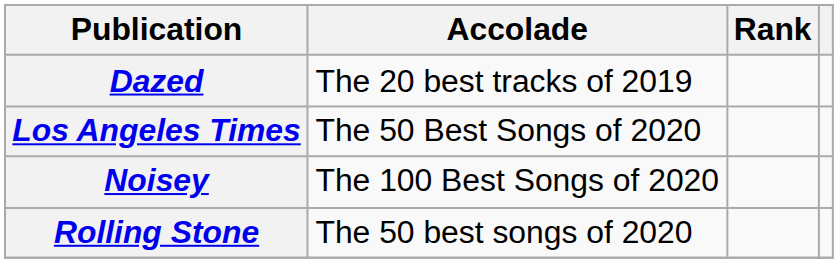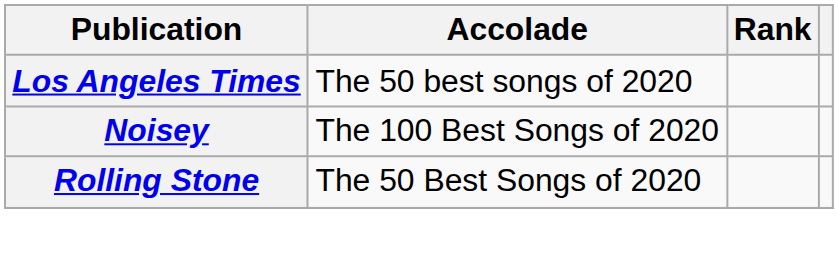 <table class="wikitable sortable plainrowheaders">
 <tr>
 <th scope="col">Publication</th>
 <th scope="col">Accolade</th>
 <th scope="col">Rank</th>
 <th scope="col" class="unsortable"></th>
 </tr>
 <tr>
-<th scope="row"><em><a href='#'>Dazed</a></em></th>
-<td>The 20 best tracks of 2019</td>
-<td></td>
-<td></td>
-</tr>
-<tr>
 <th scope="row"><em><a href='#'>Los Angeles Times</a></em></th>
-<td>The 50 Best Songs of 2020</td>
+<td>The 50 best songs of 2020</td>
 <td></td>
 <td></td>
 </tr>
 <tr>
 <th scope="row"><em><a href='#'>Noisey</a></em></th>
 <td>The 100 Best Songs of 2020</td>
 <td></td>
 <td></td>
 </tr>
 <tr>
 <th scope="row"><em><a href='#'>Rolling Stone</a></em></th>
-<td>The 50 best songs of 2020</td>
+<td>The 50 Best Songs of 2020</td>
 <td></td>
 <td></td>
 </tr>
 <tr>
 </tr>
 </table>
